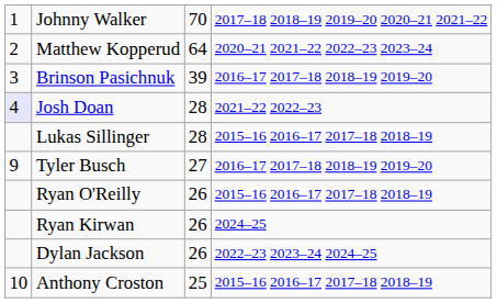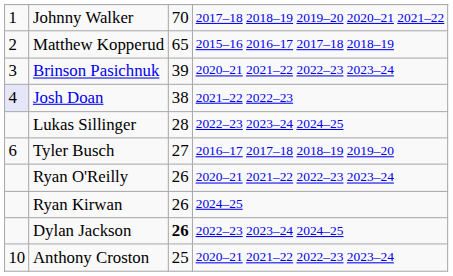 <table class="wikitable">
 <tr>
 </tr>
 <tr>
 <td>1</td>
 <td>Johnny Walker</td>
 <td>70</td>
 <td style="font-size:80%;"><a href='#'>2017–18</a> <a href='#'>2018–19</a> <a href='#'>2019–20</a> <a href='#'>2020–21</a> <a href='#'>2021–22</a></td>
 </tr>
 <tr>
 <td>2</td>
 <td>Matthew Kopperud</td>
-<td>64</td>
-<td style="font-size:80%;"><a href='#'>2020–21</a> <a href='#'>2021–22</a> <a href='#'>2022–23</a> <a href='#'>2023–24</a></td>
+<td>65</td>
+<td style="font-size:80%;"><a href='#'>2015–16</a> <a href='#'>2016–17</a> <a href='#'>2017–18</a> <a href='#'>2018–19</a></td>
 </tr>
 <tr>
 <td>3</td>
 <td><a href='#'>Brinson Pasichnuk</a></td>
 <td>39</td>
-<td style="font-size:80%;"><a href='#'>2016–17</a> <a href='#'>2017–18</a> <a href='#'>2018–19</a> <a href='#'>2019–20</a></td>
+<td style="font-size:80%;"><a href='#'>2020–21</a> <a href='#'>2021–22</a> <a href='#'>2022–23</a> <a href='#'>2023–24</a></td>
 </tr>
 <tr>
 <td style="background: lavender;">4</td>
 <td><a href='#'>Josh Doan</a></td>
-<td>28</td>
+<td>38</td>
 <td style="font-size:80%;"><a href='#'>2021–22</a> <a href='#'>2022–23</a></td>
 </tr>
 <tr>
 <td></td>
 <td>Lukas Sillinger</td>
 <td>28</td>
-<td style="font-size:80%;"><a href='#'>2015–16</a> <a href='#'>2016–17</a> <a href='#'>2017–18</a> <a href='#'>2018–19</a></td>
+<td style="font-size:80%;"><a href='#'>2022–23</a> <a href='#'>2023–24</a> <a href='#'>2024–25</a></td>
 </tr>
 <tr>
-<td>9</td>
+<td>6</td>
 <td>Tyler Busch</td>
 <td>27</td>
 <td style="font-size:80%;"><a href='#'>2016–17</a> <a href='#'>2017–18</a> <a href='#'>2018–19</a> <a href='#'>2019–20</a></td>
 </tr>
 <tr>
 <td></td>
 <td>Ryan O'Reilly</td>
 <td>26</td>
-<td style="font-size:80%;"><a href='#'>2015–16</a> <a href='#'>2016–17</a> <a href='#'>2017–18</a> <a href='#'>2018–19</a></td>
+<td style="font-size:80%;"><a href='#'>2020–21</a> <a href='#'>2021–22</a> <a href='#'>2022–23</a> <a href='#'>2023–24</a></td>
 </tr>
 <tr>
 <td></td>
 <td>Ryan Kirwan</td>
 <td>26</td>
 <td style="font-size:80%;"><a href='#'>2024–25</a></td>
 </tr>
 <tr>
 <td></td>
 <td>Dylan Jackson</td>
-<td>26</td>
+<td><strong>26</strong></td>
 <td style="font-size:80%;"><a href='#'>2022–23</a> <a href='#'>2023–24</a> <a href='#'>2024–25</a></td>
 </tr>
 <tr>
 <td>10</td>
 <td>Anthony Croston</td>
 <td>25</td>
-<td style="font-size:80%;"><a href='#'>2015–16</a> <a href='#'>2016–17</a> <a href='#'>2017–18</a> <a href='#'>2018–19</a></td>
+<td style="font-size:80%;"><a href='#'>2020–21</a> <a href='#'>2021–22</a> <a href='#'>2022–23</a> <a href='#'>2023–24</a></td>
 </tr>
 </table>
